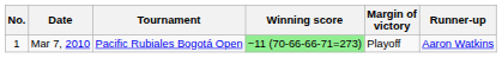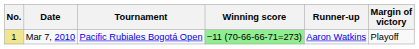 <table class="wikitable" style="font-size:95%;">
 <tr>
 <th>No.</th>
 <th>Date</th>
 <th>Tournament</th>
 <th>Winning score</th>
+<th>Runner-up</th>
 <th>Margin of<br>victory</th>
-<th>Runner-up</th>
 </tr>
 <tr>
-<td align=center>1</td>
+<td align=center style="background: khaki;">1</td>
 <td align=right>Mar 7, <a href='#'>2010</a></td>
 <td><a href='#'>Pacific Rubiales Bogotá Open</a></td>
 <td style="background: lightgreen;">−11 (70-66-66-71=273)</td>
+<td> <a href='#'>Aaron Watkins</a></td>
 <td>Playoff</td>
-<td> <a href='#'>Aaron Watkins</a></td>
 </tr>
 </table>
